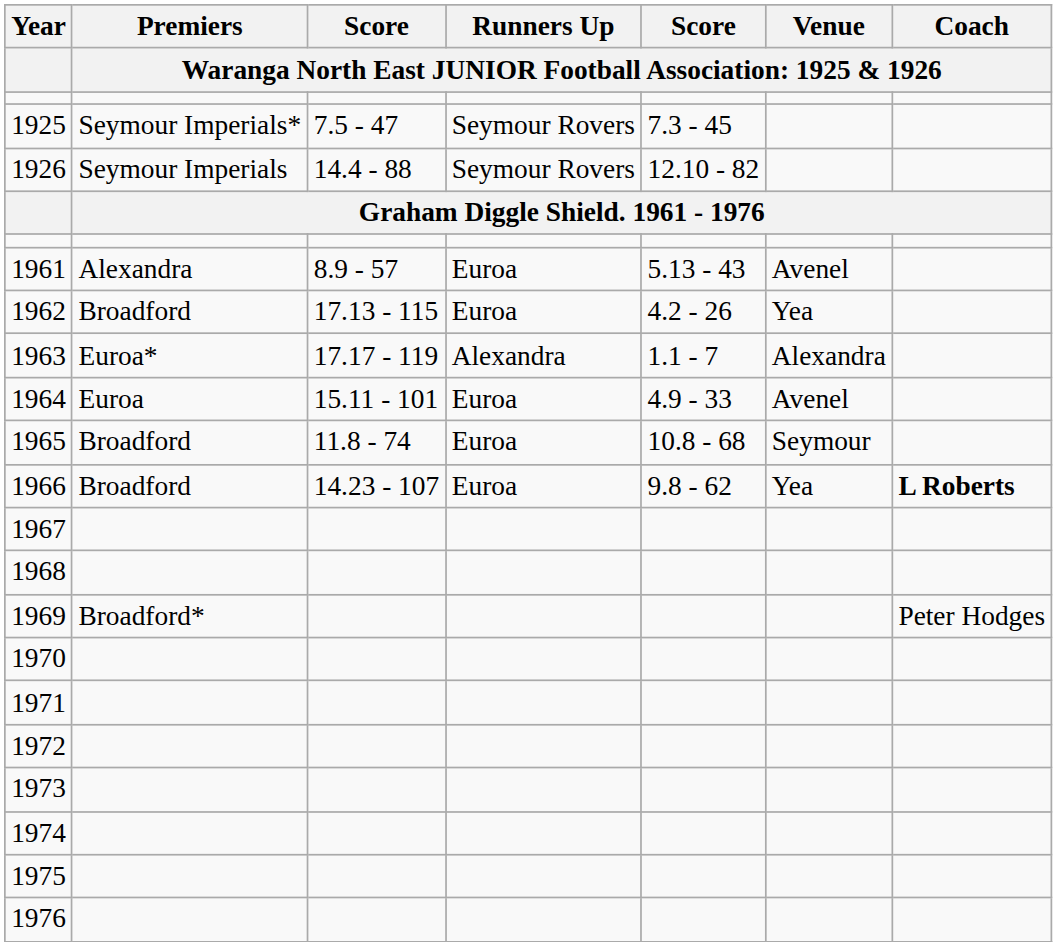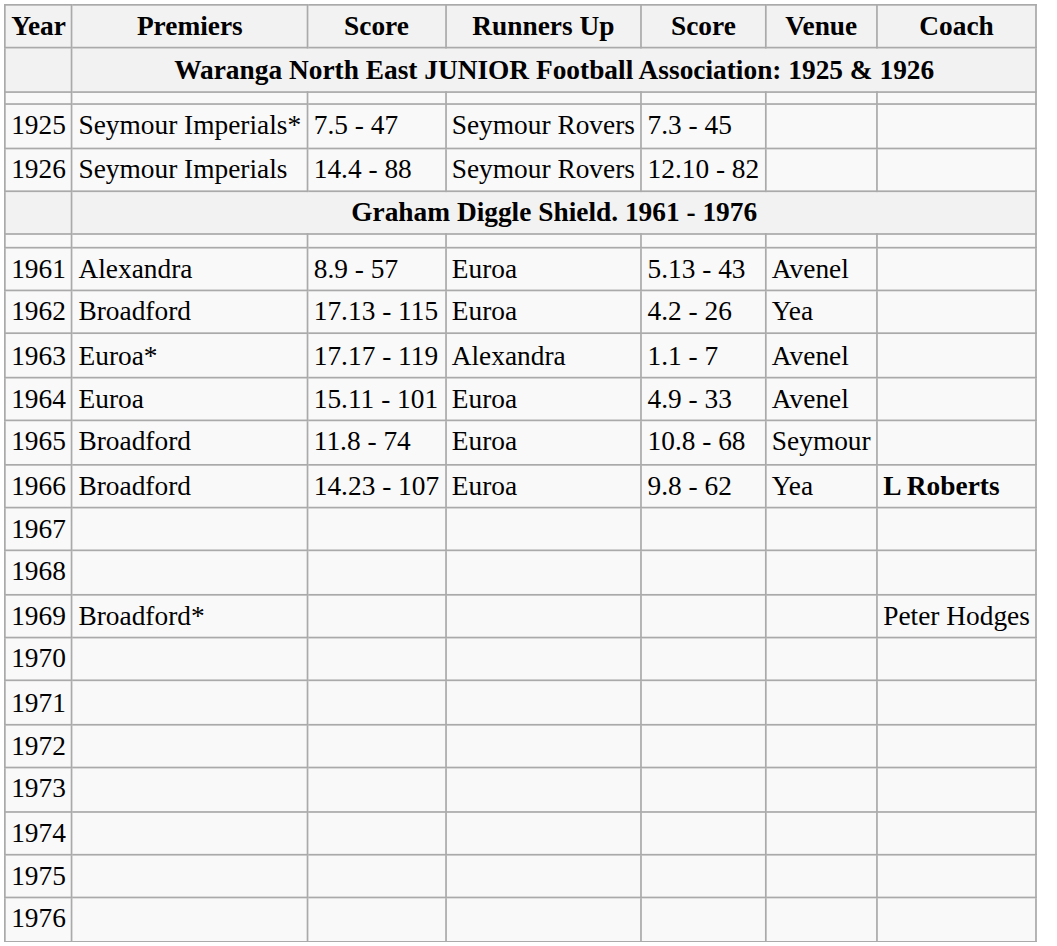 <table class="wikitable collapsible collapsed">
 <tr>
 <th>Year</th>
 <th><span><strong>Premiers</strong></span></th>
 <th>Score</th>
 <th>Runners Up</th>
 <th>Score</th>
 <th>Venue</th>
 <th>Coach</th>
 </tr>
 <tr>
 <th></th>
 <th colspan=6>Waranga North East JUNIOR Football Association: 1925 & 1926</th>
 </tr>
 <tr>
 <td></td>
 <td></td>
 <td></td>
 <td></td>
 <td></td>
 <td></td>
 <td></td>
 </tr>
 <tr>
 <td>1925</td>
 <td>Seymour Imperials*</td>
 <td>7.5 - 47</td>
 <td>Seymour Rovers</td>
 <td>7.3 - 45</td>
 <td></td>
 <td></td>
 </tr>
 <tr>
 <td>1926</td>
 <td>Seymour Imperials</td>
 <td>14.4 - 88</td>
 <td>Seymour Rovers</td>
 <td>12.10 - 82</td>
 <td></td>
 <td></td>
 </tr>
 <tr>
 <th></th>
 <th colspan=6>Graham Diggle Shield. 1961 - 1976</th>
 </tr>
 <tr>
 <td></td>
 <td></td>
 <td></td>
 <td></td>
 <td></td>
 <td></td>
 <td></td>
 </tr>
 <tr>
 <td>1961</td>
 <td>Alexandra</td>
 <td>8.9 - 57</td>
 <td>Euroa</td>
 <td>5.13 - 43</td>
 <td>Avenel</td>
 <td></td>
 </tr>
 <tr>
 <td>1962</td>
 <td>Broadford</td>
 <td>17.13 - 115</td>
 <td>Euroa</td>
 <td>4.2 - 26</td>
 <td>Yea</td>
 <td></td>
 </tr>
 <tr>
 <td>1963</td>
 <td>Euroa*</td>
 <td>17.17 - 119</td>
 <td>Alexandra</td>
 <td>1.1 - 7</td>
-<td>Alexandra</td>
+<td>Avenel</td>
 <td></td>
 </tr>
 <tr>
 <td>1964</td>
 <td>Euroa</td>
 <td>15.11 - 101</td>
 <td>Euroa</td>
 <td>4.9 - 33</td>
 <td>Avenel</td>
 <td></td>
 </tr>
 <tr>
 <td>1965</td>
 <td>Broadford</td>
 <td>11.8 - 74</td>
 <td>Euroa</td>
 <td>10.8 - 68</td>
 <td>Seymour</td>
 <td></td>
 </tr>
 <tr>
 <td>1966</td>
 <td>Broadford</td>
 <td>14.23 - 107</td>
 <td>Euroa</td>
 <td>9.8 - 62</td>
 <td>Yea</td>
 <td><strong>L Roberts</strong></td>
 </tr>
 <tr>
 <td>1967</td>
 <td></td>
 <td></td>
 <td></td>
 <td></td>
 <td></td>
 <td></td>
 </tr>
 <tr>
 <td>1968</td>
 <td></td>
 <td></td>
 <td></td>
 <td></td>
 <td></td>
 <td></td>
 </tr>
 <tr>
 <td>1969</td>
 <td>Broadford*</td>
 <td></td>
 <td></td>
 <td></td>
 <td></td>
 <td>Peter Hodges</td>
 </tr>
 <tr>
 <td>1970</td>
 <td></td>
 <td></td>
 <td></td>
 <td></td>
 <td></td>
 <td></td>
 </tr>
 <tr>
 <td>1971</td>
 <td></td>
 <td></td>
 <td></td>
 <td></td>
 <td></td>
 <td></td>
 </tr>
 <tr>
 <td>1972</td>
 <td></td>
 <td></td>
 <td></td>
 <td></td>
 <td></td>
 <td></td>
 </tr>
 <tr>
 <td>1973</td>
 <td></td>
 <td></td>
 <td></td>
 <td></td>
 <td></td>
 <td></td>
 </tr>
 <tr>
 <td>1974</td>
 <td></td>
 <td></td>
 <td></td>
 <td></td>
 <td></td>
 <td></td>
 </tr>
 <tr>
 <td>1975</td>
 <td></td>
 <td></td>
 <td></td>
 <td></td>
 <td></td>
 <td></td>
 </tr>
 <tr>
 <td>1976</td>
 <td></td>
 <td></td>
 <td></td>
 <td></td>
 <td></td>
 <td></td>
 </tr>
 <tr>
 </tr>
 </table>
